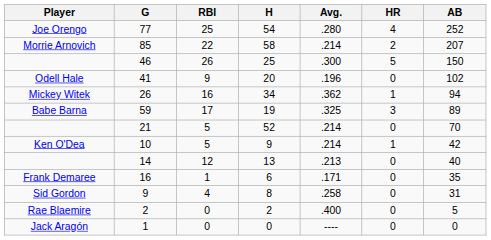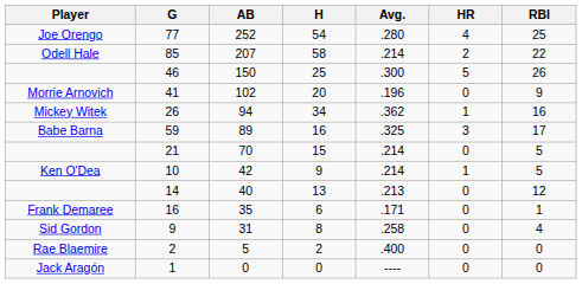 <table class="wikitable sortable">
 <tr>
 <th bgcolor="#DDDDFF" width="16%">Player</th>
 <th bgcolor="#DDDDFF" width="9%">G</th>
-<th bgcolor="#DDDDFF" width="9%">RBI</th>
+<th bgcolor="#DDDDFF" width="9%">AB</th>
 <th bgcolor="#DDDDFF" width="9%">H</th>
 <th bgcolor="#DDDDFF" width="9%">Avg.</th>
 <th bgcolor="#DDDDFF" width="9%">HR</th>
-<th bgcolor="#DDDDFF" width="9%">AB</th>
+<th bgcolor="#DDDDFF" width="9%">RBI</th>
 </tr>
 <tr align="center">
 <td><a href='#'>Joe Orengo</a></td>
 <td>77</td>
-<td>25</td>
+<td>252</td>
 <td>54</td>
 <td>.280</td>
 <td>4</td>
-<td>252</td>
+<td>25</td>
 </tr>
 <tr align="center">
-<td><a href='#'>Morrie Arnovich</a></td>
+<td><a href='#'>Odell Hale</a></td>
 <td>85</td>
-<td>22</td>
+<td>207</td>
 <td>58</td>
 <td>.214</td>
 <td>2</td>
-<td>207</td>
+<td>22</td>
 </tr>
 <tr align="center">
 <td></td>
 <td>46</td>
-<td>26</td>
+<td>150</td>
 <td>25</td>
 <td>.300</td>
 <td>5</td>
-<td>150</td>
+<td>26</td>
 </tr>
 <tr align="center">
-<td><a href='#'>Odell Hale</a></td>
+<td><a href='#'>Morrie Arnovich</a></td>
 <td>41</td>
-<td>9</td>
+<td>102</td>
 <td>20</td>
 <td>.196</td>
 <td>0</td>
-<td>102</td>
+<td>9</td>
 </tr>
 <tr align="center">
 <td><a href='#'>Mickey Witek</a></td>
 <td>26</td>
-<td>16</td>
+<td>94</td>
 <td>34</td>
 <td>.362</td>
 <td>1</td>
-<td>94</td>
+<td>16</td>
 </tr>
 <tr align="center">
 <td><a href='#'>Babe Barna</a></td>
 <td>59</td>
-<td>17</td>
-<td>19</td>
+<td>89</td>
+<td>16</td>
 <td>.325</td>
 <td>3</td>
-<td>89</td>
+<td>17</td>
 </tr>
 <tr align="center">
 <td></td>
 <td>21</td>
-<td>5</td>
-<td>52</td>
+<td>70</td>
+<td>15</td>
 <td>.214</td>
 <td>0</td>
-<td>70</td>
+<td>5</td>
 </tr>
 <tr align="center">
 <td><a href='#'>Ken O'Dea</a></td>
 <td>10</td>
-<td>5</td>
+<td>42</td>
 <td>9</td>
 <td>.214</td>
 <td>1</td>
-<td>42</td>
+<td>5</td>
 </tr>
 <tr align="center">
 <td></td>
 <td>14</td>
-<td>12</td>
+<td>40</td>
 <td>13</td>
 <td>.213</td>
 <td>0</td>
-<td>40</td>
+<td>12</td>
 </tr>
 <tr align="center">
 <td><a href='#'>Frank Demaree</a></td>
 <td>16</td>
-<td>1</td>
+<td>35</td>
 <td>6</td>
 <td>.171</td>
 <td>0</td>
-<td>35</td>
+<td>1</td>
 </tr>
 <tr align="center">
 <td><a href='#'>Sid Gordon</a></td>
 <td>9</td>
-<td>4</td>
+<td>31</td>
 <td>8</td>
 <td>.258</td>
 <td>0</td>
-<td>31</td>
+<td>4</td>
 </tr>
 <tr align="center">
 <td><a href='#'>Rae Blaemire</a></td>
 <td>2</td>
-<td>0</td>
+<td>5</td>
 <td>2</td>
 <td>.400</td>
 <td>0</td>
-<td>5</td>
+<td>0</td>
 </tr>
 <tr align="center">
 <td><a href='#'>Jack Aragón</a></td>
 <td>1</td>
 <td>0</td>
 <td>0</td>
 <td>----</td>
 <td>0</td>
 <td>0</td>
 </tr>
 </table>
